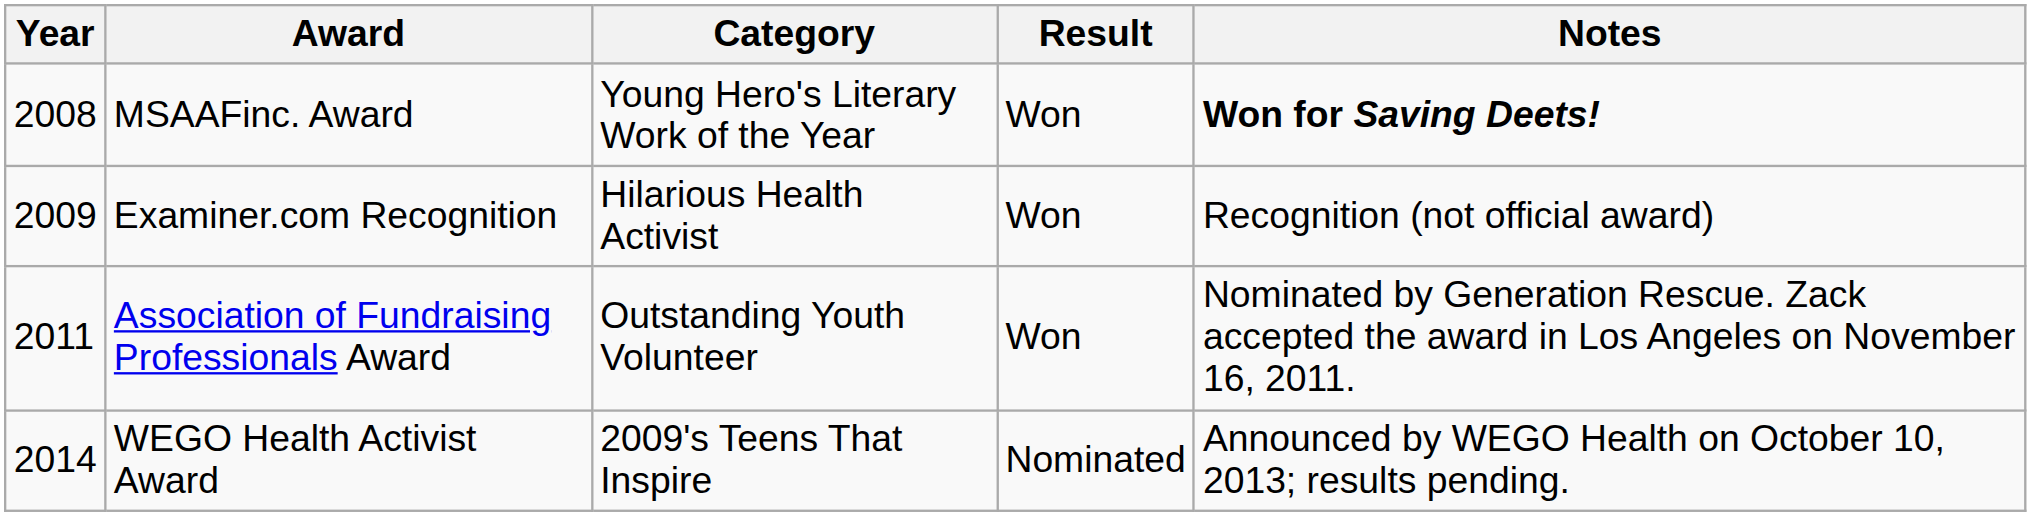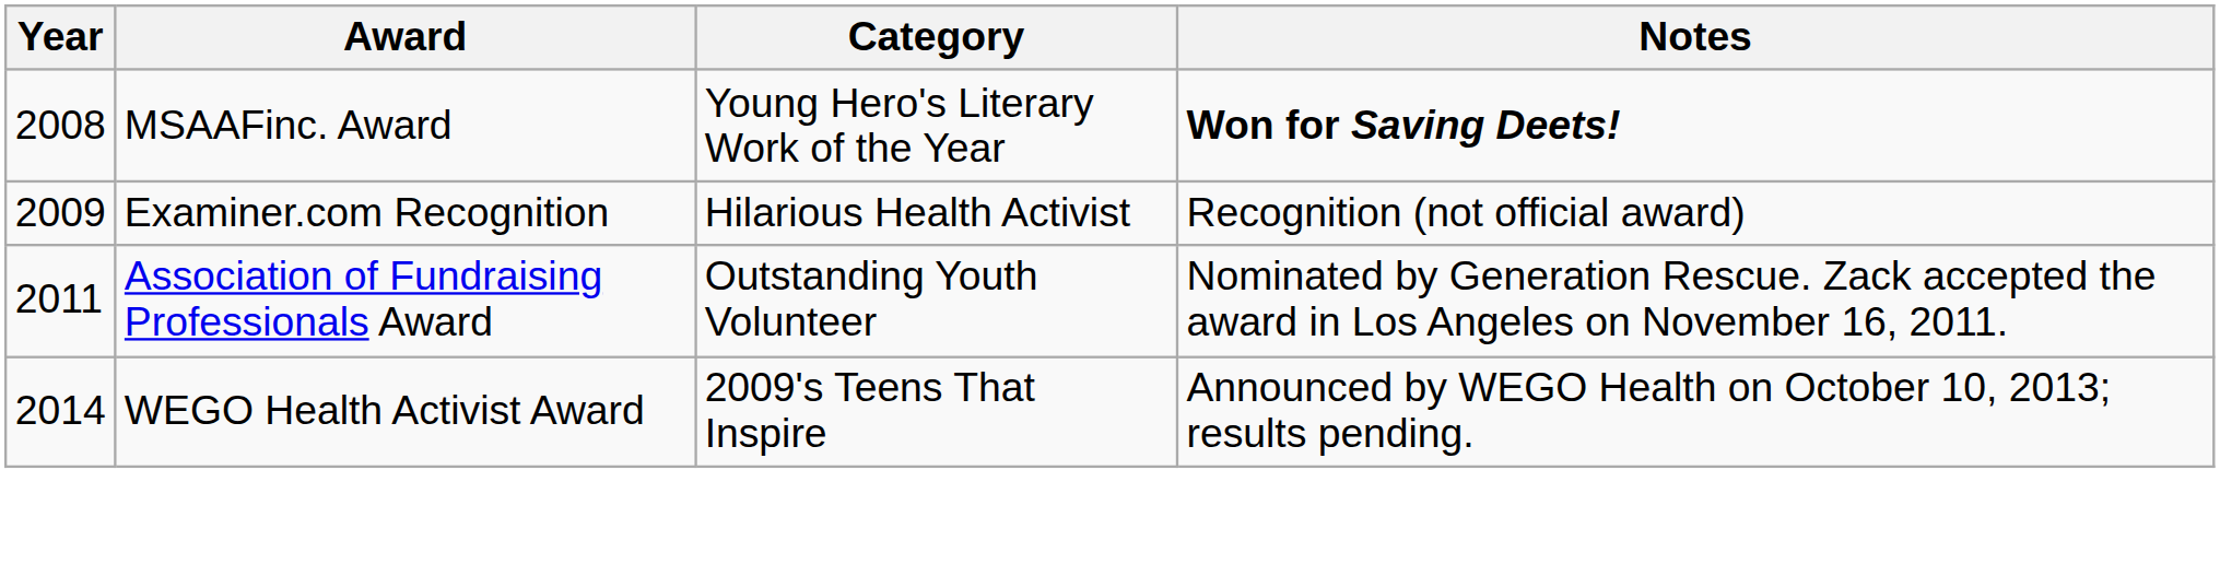 <table class="wikitable">
 <tr>
 <th>Year</th>
 <th>Award</th>
 <th>Category</th>
-<th>Result</th>
 <th>Notes</th>
 </tr>
 <tr>
 <td>2008</td>
 <td>MSAAFinc. Award</td>
 <td>Young Hero's Literary Work of the Year</td>
-<td>Won</td>
 <td><strong>Won for <em>Saving Deets!</em></strong></td>
 </tr>
 <tr>
 <td>2009</td>
 <td>Examiner.com Recognition</td>
 <td>Hilarious Health Activist</td>
-<td>Won</td>
 <td>Recognition (not official award)</td>
 </tr>
 <tr>
 <td>2011</td>
 <td><a href='#'>Association of Fundraising Professionals</a> Award</td>
 <td>Outstanding Youth Volunteer</td>
-<td>Won</td>
 <td>Nominated by Generation Rescue. Zack accepted the award in Los Angeles on November 16, 2011.</td>
 </tr>
 <tr>
 <td>2014</td>
 <td>WEGO Health Activist Award</td>
 <td>2009's Teens That Inspire</td>
-<td>Nominated</td>
 <td>Announced by WEGO Health on October 10, 2013; results pending.</td>
 </tr>
 </table>
